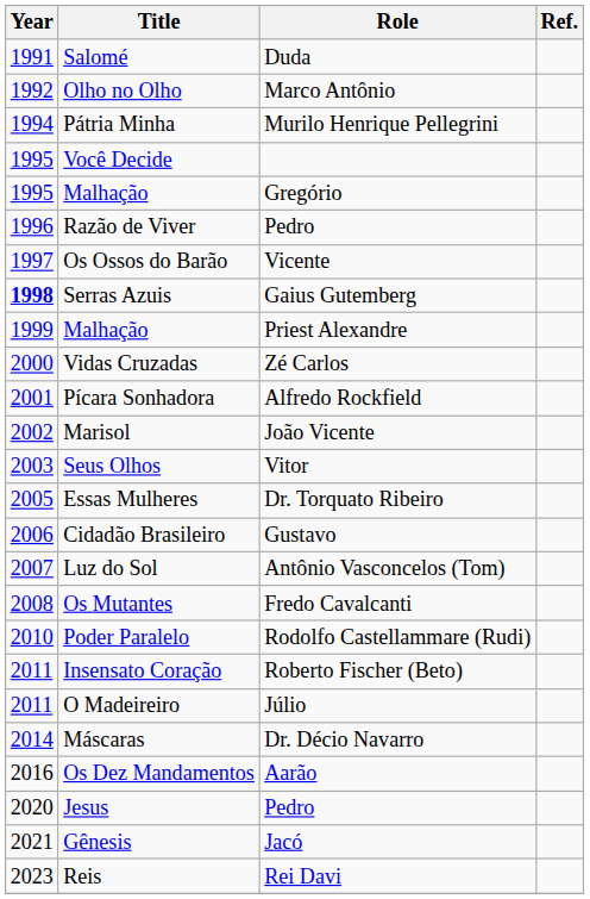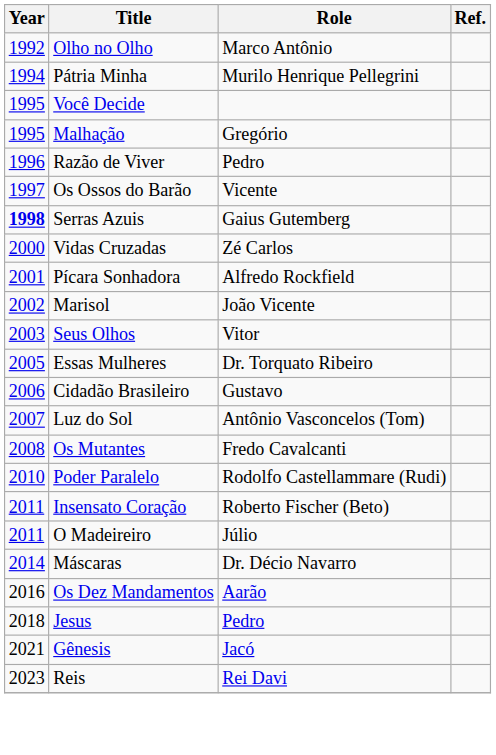 <table class="wikitable">
 <tr>
 <th>Year</th>
 <th>Title</th>
 <th>Role</th>
 <th>Ref.</th>
-</tr>
-<tr>
-<td><a href='#'>1991</a></td>
-<td><a href='#'>Salomé</a></td>
-<td>Duda</td>
-<td></td>
 </tr>
 <tr>
 <td><a href='#'>1992</a></td>
 <td><a href='#'>Olho no Olho</a></td>
 <td>Marco Antônio</td>
 <td></td>
 </tr>
 <tr>
 <td><a href='#'>1994</a></td>
 <td>Pátria Minha</td>
 <td>Murilo Henrique Pellegrini</td>
 <td></td>
 </tr>
 <tr>
 <td><a href='#'>1995</a></td>
 <td><a href='#'>Você Decide</a></td>
 <td></td>
 <td></td>
 </tr>
 <tr>
 <td><a href='#'>1995</a></td>
 <td><a href='#'>Malhação</a></td>
 <td>Gregório</td>
 <td></td>
 </tr>
 <tr>
 <td><a href='#'>1996</a></td>
 <td>Razão de Viver</td>
 <td>Pedro</td>
 <td></td>
 </tr>
 <tr>
 <td><a href='#'>1997</a></td>
 <td>Os Ossos do Barão</td>
 <td>Vicente</td>
 <td></td>
 </tr>
 <tr>
 <td><strong><a href='#'>1998</a></strong></td>
 <td>Serras Azuis</td>
 <td>Gaius Gutemberg</td>
-<td></td>
-</tr>
-<tr>
-<td><a href='#'>1999</a></td>
-<td><a href='#'>Malhação</a></td>
-<td>Priest Alexandre</td>
 <td></td>
 </tr>
 <tr>
 <td><a href='#'>2000</a></td>
 <td>Vidas Cruzadas</td>
 <td>Zé Carlos</td>
 <td></td>
 </tr>
 <tr>
 <td><a href='#'>2001</a></td>
 <td>Pícara Sonhadora</td>
 <td>Alfredo Rockfield</td>
 <td></td>
 </tr>
 <tr>
 <td><a href='#'>2002</a></td>
 <td>Marisol</td>
 <td>João Vicente</td>
 <td></td>
 </tr>
 <tr>
 <td><a href='#'>2003</a></td>
 <td><a href='#'>Seus Olhos</a></td>
 <td>Vitor</td>
 <td></td>
 </tr>
 <tr>
 <td><a href='#'>2005</a></td>
 <td>Essas Mulheres</td>
 <td>Dr. Torquato Ribeiro</td>
 <td></td>
 </tr>
 <tr>
 <td><a href='#'>2006</a></td>
 <td>Cidadão Brasileiro</td>
 <td>Gustavo</td>
 <td></td>
 </tr>
 <tr>
 <td><a href='#'>2007</a></td>
 <td>Luz do Sol</td>
 <td>Antônio Vasconcelos (Tom)</td>
 <td></td>
 </tr>
 <tr>
 <td><a href='#'>2008</a></td>
 <td><a href='#'>Os Mutantes</a></td>
 <td>Fredo Cavalcanti</td>
 <td></td>
 </tr>
 <tr>
 <td><a href='#'>2010</a></td>
 <td><a href='#'>Poder Paralelo</a></td>
 <td>Rodolfo Castellammare (Rudi)</td>
 <td></td>
 </tr>
 <tr>
 <td><a href='#'>2011</a></td>
 <td><a href='#'>Insensato Coração</a></td>
 <td>Roberto Fischer (Beto)</td>
 <td></td>
 </tr>
 <tr>
 <td><a href='#'>2011</a></td>
 <td>O Madeireiro</td>
 <td>Júlio</td>
 <td></td>
 </tr>
 <tr>
 <td><a href='#'>2014</a></td>
 <td>Máscaras</td>
 <td>Dr. Décio Navarro</td>
 <td></td>
 </tr>
 <tr>
 <td>2016</td>
 <td><a href='#'>Os Dez Mandamentos</a></td>
 <td><a href='#'>Aarão</a></td>
 <td></td>
 </tr>
 <tr>
-<td>2020</td>
+<td>2018</td>
 <td><a href='#'>Jesus</a></td>
 <td><a href='#'>Pedro</a></td>
 <td></td>
 </tr>
 <tr>
 <td>2021</td>
 <td><a href='#'>Gênesis</a></td>
 <td><a href='#'>Jacó</a></td>
 <td></td>
 </tr>
 <tr>
 <td>2023</td>
 <td>Reis</td>
 <td><a href='#'>Rei Davi</a></td>
 <td></td>
 </tr>
 <tr>
 </tr>
 </table>
